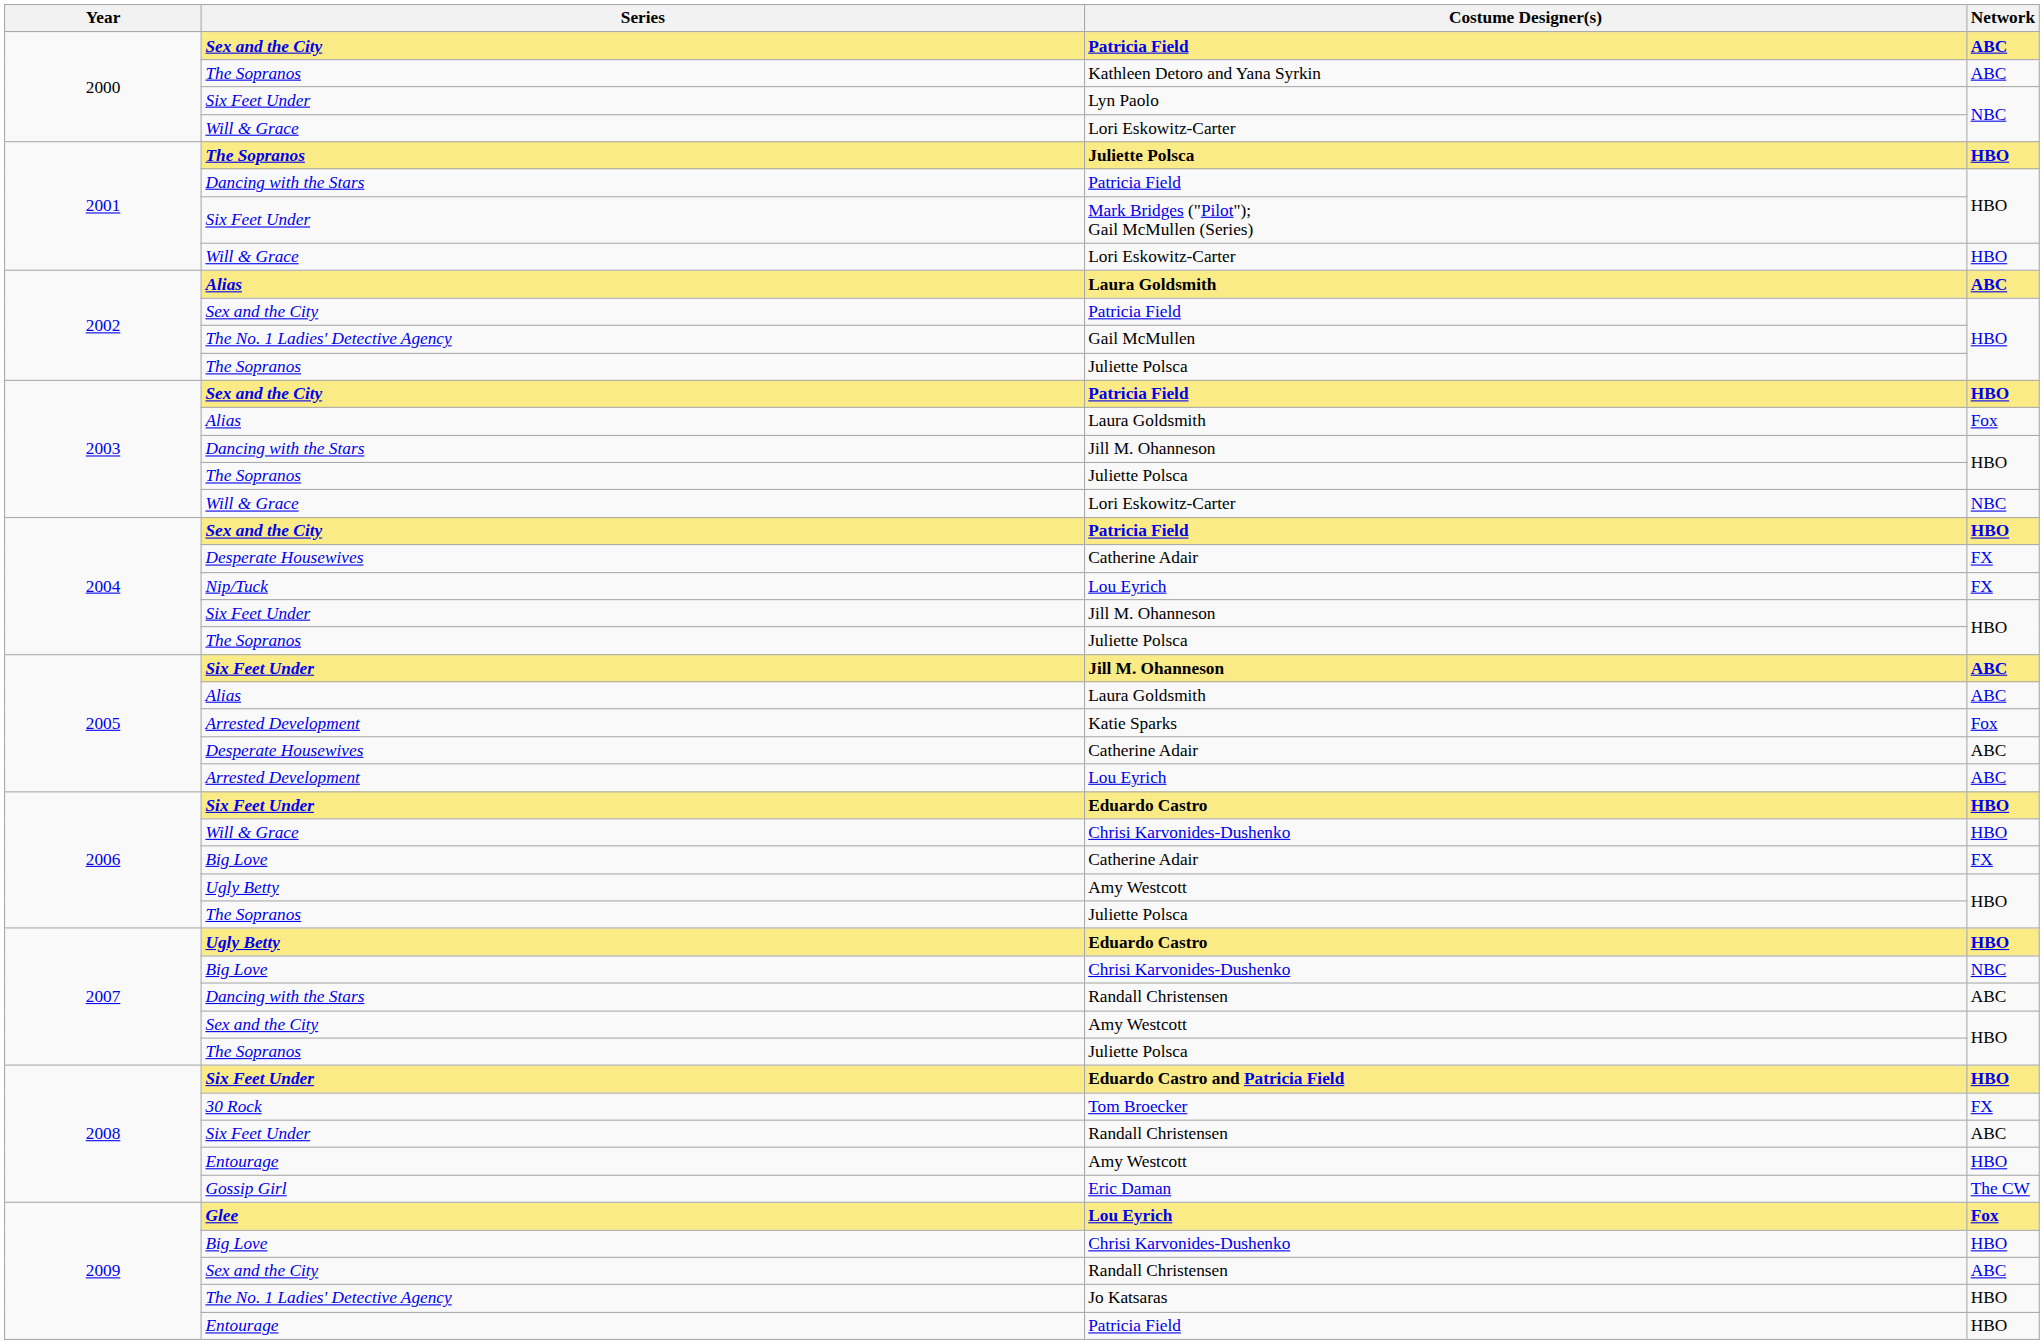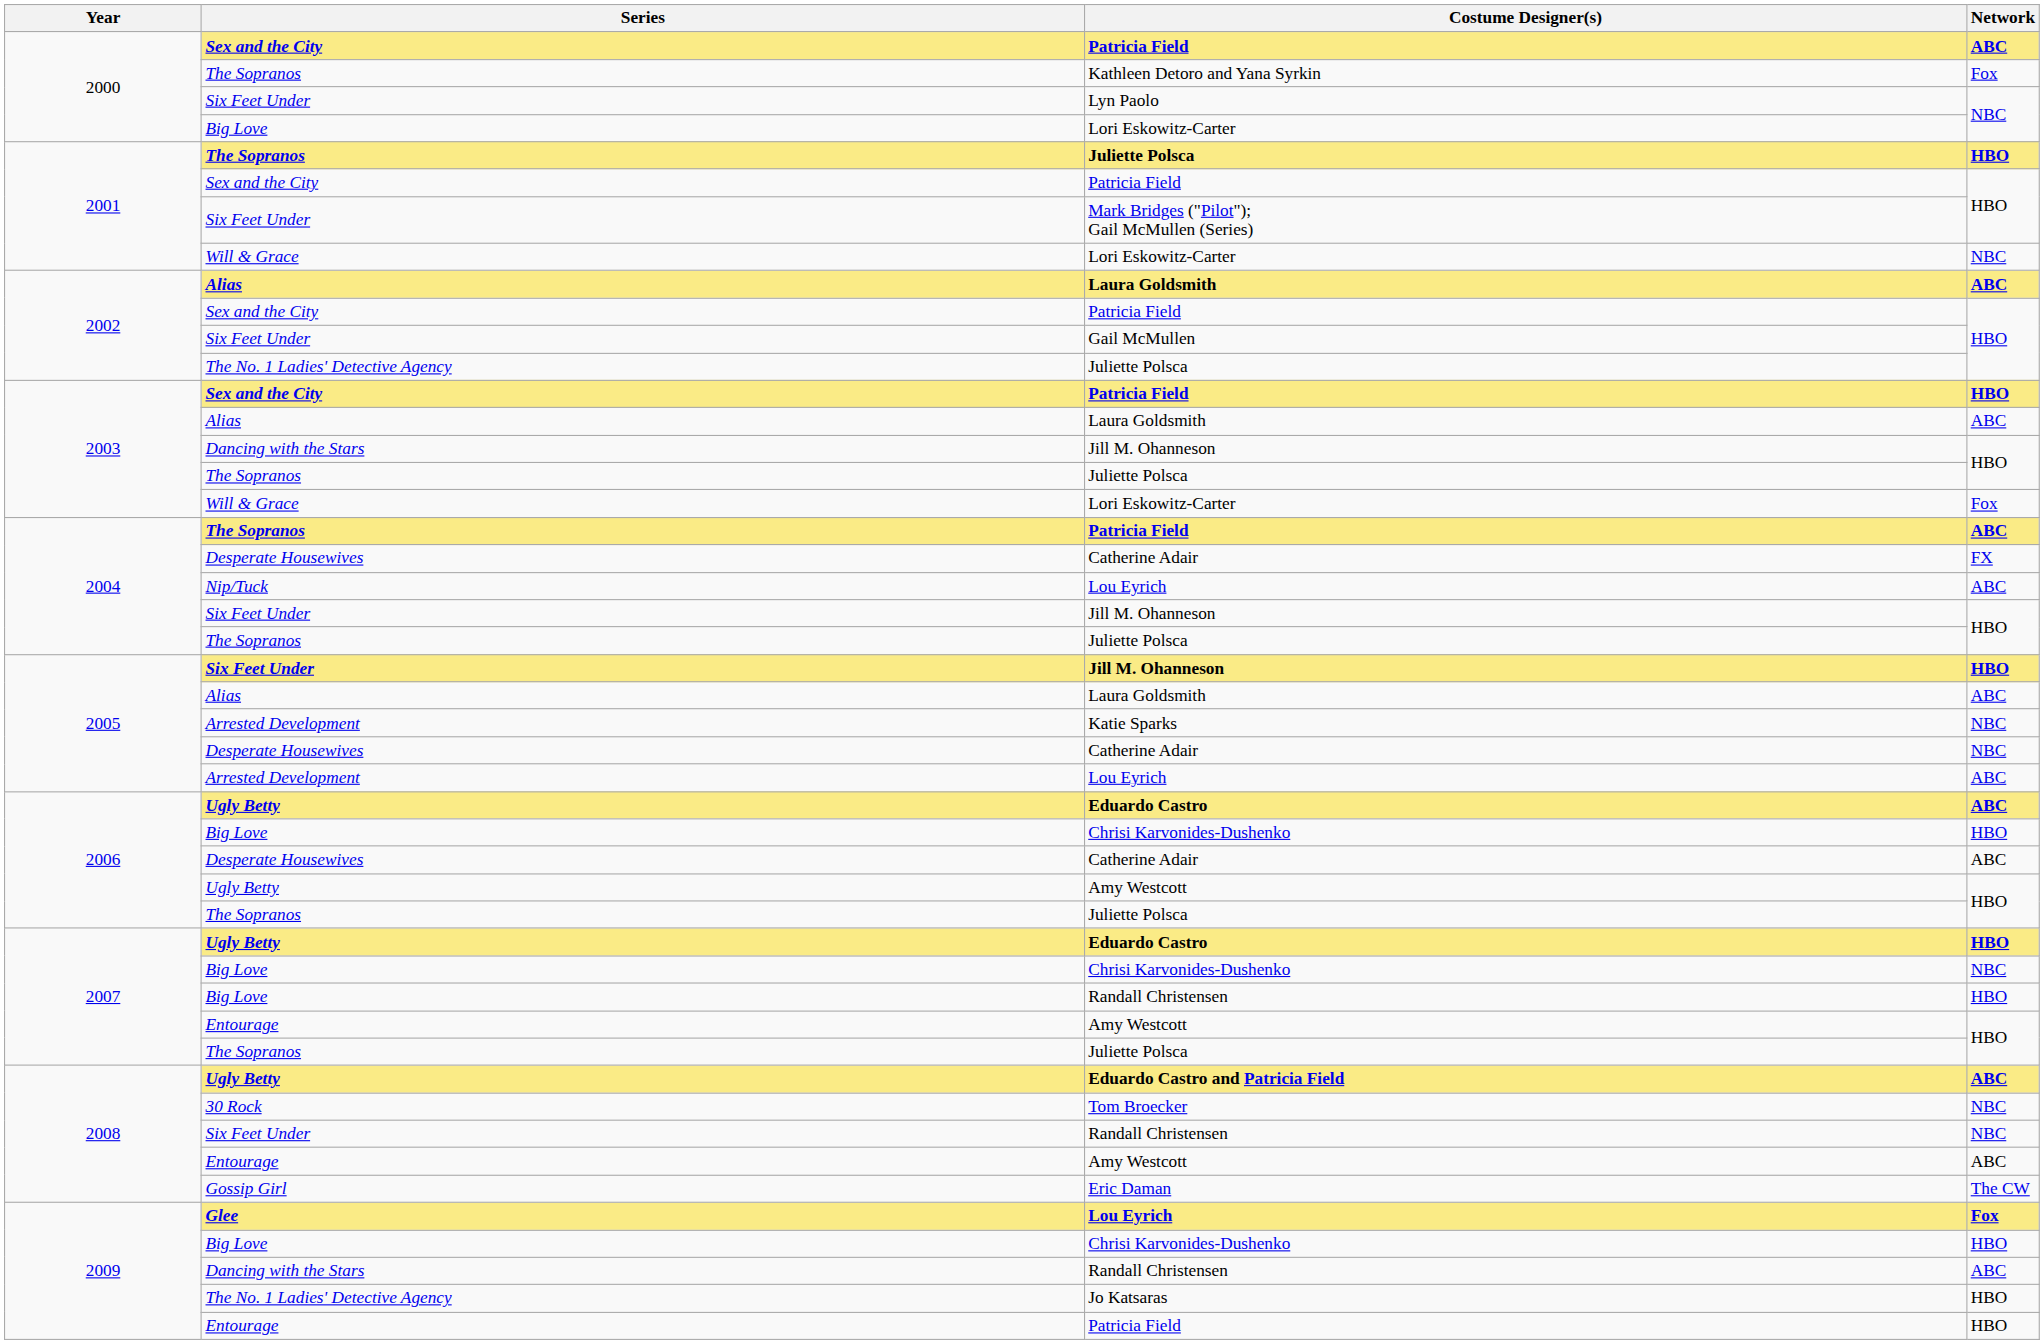 <table class="wikitable" width="95%" cellpadding="5">
 <tr>
 <th width="10%">Year</th>
 <th width="45%">Series</th>
 <th width="45%">Costume Designer(s)</th>
 <th width="8%">Network</th>
 </tr>
 <tr>
 <td rowspan="4" style="text-align:center;">2000<br></td>
 <td style="background:#FAEB86;"><strong><em><a href='#'>Sex and the City</a></em></strong></td>
 <td style="background:#FAEB86;"><strong><a href='#'>Patricia Field</a></strong></td>
 <td style="background:#FAEB86;"><strong><a href='#'>ABC</a></strong></td>
 </tr>
 <tr>
 <td><em><a href='#'>The Sopranos</a></em></td>
 <td>Kathleen Detoro and Yana Syrkin</td>
-<td><a href='#'>ABC</a></td>
+<td><a href='#'>Fox</a></td>
 </tr>
 <tr>
 <td><em><a href='#'>Six Feet Under</a></em></td>
 <td>Lyn Paolo</td>
 <td rowspan="2"><a href='#'>NBC</a></td>
 </tr>
 <tr>
-<td><em><a href='#'>Will & Grace</a></em></td>
+<td><em><a href='#'>Big Love</a></em></td>
 <td>Lori Eskowitz-Carter</td>
 </tr>
 <tr>
 <td rowspan="4" style="text-align:center;"><a href='#'>2001</a><br></td>
 <td style="background:#FAEB86;"><strong><em><a href='#'>The Sopranos</a></em></strong></td>
 <td style="background:#FAEB86;"><strong>Juliette Polsca</strong></td>
 <td style="background:#FAEB86;"><strong><a href='#'>HBO</a></strong></td>
 </tr>
 <tr>
-<td><em><a href='#'>Dancing with the Stars</a></em></td>
+<td><em><a href='#'>Sex and the City</a></em></td>
 <td><a href='#'>Patricia Field</a></td>
 <td rowspan="2">HBO</td>
 </tr>
 <tr>
 <td><em><a href='#'>Six Feet Under</a></em></td>
 <td><a href='#'>Mark Bridges</a>  ("<a href='#'>Pilot</a>"); <br> Gail McMullen (Series)</td>
 </tr>
 <tr>
 <td><em><a href='#'>Will & Grace</a></em></td>
 <td>Lori Eskowitz-Carter</td>
-<td><a href='#'>HBO</a></td>
+<td><a href='#'>NBC</a></td>
 </tr>
 <tr>
 <td rowspan="4" style="text-align:center;"><a href='#'>2002</a><br></td>
 <td style="background:#FAEB86;"><strong><em><a href='#'>Alias</a></em></strong></td>
 <td style="background:#FAEB86;"><strong>Laura Goldsmith</strong></td>
 <td style="background:#FAEB86;"><strong><a href='#'>ABC</a></strong></td>
 </tr>
 <tr>
 <td><em><a href='#'>Sex and the City</a></em></td>
 <td><a href='#'>Patricia Field</a></td>
 <td rowspan="3"><a href='#'>HBO</a></td>
 </tr>
 <tr>
-<td><em><a href='#'>The No. 1 Ladies' Detective Agency</a></em></td>
+<td><em><a href='#'>Six Feet Under</a></em></td>
 <td>Gail McMullen</td>
 </tr>
 <tr>
-<td><em><a href='#'>The Sopranos</a></em></td>
+<td><em><a href='#'>The No. 1 Ladies' Detective Agency</a></em></td>
 <td>Juliette Polsca</td>
 </tr>
 <tr>
 <td rowspan="5" style="text-align:center;"><a href='#'>2003</a><br></td>
 <td style="background:#FAEB86;"><strong><em><a href='#'>Sex and the City</a></em></strong></td>
 <td style="background:#FAEB86;"><strong><a href='#'>Patricia Field</a></strong></td>
 <td style="background:#FAEB86;"><strong><a href='#'>HBO</a></strong></td>
 </tr>
 <tr>
 <td><em><a href='#'>Alias</a></em></td>
 <td>Laura Goldsmith</td>
-<td><a href='#'>Fox</a></td>
+<td><a href='#'>ABC</a></td>
 </tr>
 <tr>
 <td><em><a href='#'>Dancing with the Stars</a></em></td>
 <td>Jill M. Ohanneson</td>
 <td rowspan="2">HBO</td>
 </tr>
 <tr>
 <td><em><a href='#'>The Sopranos</a></em></td>
 <td>Juliette Polsca</td>
 </tr>
 <tr>
 <td><em><a href='#'>Will & Grace</a></em></td>
 <td>Lori Eskowitz-Carter</td>
-<td><a href='#'>NBC</a></td>
+<td><a href='#'>Fox</a></td>
 </tr>
 <tr>
 <td rowspan="5" style="text-align:center;"><a href='#'>2004</a><br></td>
-<td style="background:#FAEB86;"><strong><em><a href='#'>Sex and the City</a></em></strong></td>
+<td style="background:#FAEB86;"><strong><em><a href='#'>The Sopranos</a></em></strong></td>
 <td style="background:#FAEB86;"><strong><a href='#'>Patricia Field</a></strong></td>
-<td style="background:#FAEB86;"><strong><a href='#'>HBO</a></strong></td>
+<td style="background:#FAEB86;"><strong><a href='#'>ABC</a></strong></td>
 </tr>
 <tr>
 <td><em><a href='#'>Desperate Housewives</a></em></td>
 <td>Catherine Adair</td>
 <td><a href='#'>FX</a></td>
 </tr>
 <tr>
 <td><em><a href='#'>Nip/Tuck</a></em></td>
 <td><a href='#'>Lou Eyrich</a></td>
-<td><a href='#'>FX</a></td>
+<td><a href='#'>ABC</a></td>
 </tr>
 <tr>
 <td><em><a href='#'>Six Feet Under</a></em></td>
 <td>Jill M. Ohanneson</td>
 <td rowspan="2">HBO</td>
 </tr>
 <tr>
 <td><em><a href='#'>The Sopranos</a></em></td>
 <td>Juliette Polsca</td>
 </tr>
 <tr>
 <td rowspan="5" style="text-align:center;"><a href='#'>2005</a><br></td>
 <td style="background:#FAEB86;"><strong><em><a href='#'>Six Feet Under</a></em></strong></td>
 <td style="background:#FAEB86;"><strong>Jill M. Ohanneson</strong></td>
-<td style="background:#FAEB86;"><strong><a href='#'>ABC</a></strong></td>
+<td style="background:#FAEB86;"><strong><a href='#'>HBO</a></strong></td>
 </tr>
 <tr>
 <td><em><a href='#'>Alias</a></em></td>
 <td>Laura Goldsmith</td>
 <td><a href='#'>ABC</a></td>
 </tr>
 <tr>
 <td><em><a href='#'>Arrested Development</a></em></td>
 <td>Katie Sparks</td>
-<td><a href='#'>Fox</a></td>
+<td><a href='#'>NBC</a></td>
 </tr>
 <tr>
 <td><em><a href='#'>Desperate Housewives</a></em></td>
 <td>Catherine Adair</td>
-<td>ABC</td>
+<td><a href='#'>NBC</a></td>
 </tr>
 <tr>
 <td><em><a href='#'>Arrested Development</a></em></td>
 <td><a href='#'>Lou Eyrich</a></td>
 <td><a href='#'>ABC</a></td>
 </tr>
 <tr>
 <td rowspan="5" style="text-align:center;"><a href='#'>2006</a><br></td>
-<td style="background:#FAEB86;"><strong><em><a href='#'>Six Feet Under</a></em></strong></td>
+<td style="background:#FAEB86;"><strong><em><a href='#'>Ugly Betty</a></em></strong></td>
 <td style="background:#FAEB86;"><strong>Eduardo Castro</strong></td>
-<td style="background:#FAEB86;"><strong><a href='#'>HBO</a></strong></td>
+<td style="background:#FAEB86;"><strong><a href='#'>ABC</a></strong></td>
 </tr>
 <tr>
-<td><em><a href='#'>Will & Grace</a></em></td>
+<td><em><a href='#'>Big Love</a></em></td>
 <td><a href='#'>Chrisi Karvonides-Dushenko</a></td>
 <td><a href='#'>HBO</a></td>
 </tr>
 <tr>
-<td><em><a href='#'>Big Love</a></em></td>
+<td><em><a href='#'>Desperate Housewives</a></em></td>
 <td>Catherine Adair</td>
-<td><a href='#'>FX</a></td>
+<td>ABC</td>
 </tr>
 <tr>
 <td><em><a href='#'>Ugly Betty</a></em></td>
 <td>Amy Westcott</td>
 <td rowspan="2">HBO</td>
 </tr>
 <tr>
 <td><em><a href='#'>The Sopranos</a></em></td>
 <td>Juliette Polsca</td>
 </tr>
 <tr>
 <td rowspan="5" style="text-align:center;"><a href='#'>2007</a><br></td>
 <td style="background:#FAEB86;"><strong><em><a href='#'>Ugly Betty</a></em></strong></td>
 <td style="background:#FAEB86;"><strong>Eduardo Castro</strong></td>
 <td style="background:#FAEB86;"><strong><a href='#'>HBO</a></strong></td>
 </tr>
 <tr>
 <td><em><a href='#'>Big Love</a></em></td>
 <td><a href='#'>Chrisi Karvonides-Dushenko</a></td>
 <td><a href='#'>NBC</a></td>
 </tr>
 <tr>
-<td><em><a href='#'>Dancing with the Stars</a></em></td>
+<td><em><a href='#'>Big Love</a></em></td>
 <td>Randall Christensen</td>
-<td>ABC</td>
+<td><a href='#'>HBO</a></td>
 </tr>
 <tr>
-<td><em><a href='#'>Sex and the City</a></em></td>
+<td><em><a href='#'>Entourage</a></em></td>
 <td>Amy Westcott</td>
 <td rowspan="2">HBO</td>
 </tr>
 <tr>
 <td><em><a href='#'>The Sopranos</a></em></td>
 <td>Juliette Polsca</td>
 </tr>
 <tr>
 <td rowspan="5" style="text-align:center;"><a href='#'>2008</a><br></td>
-<td style="background:#FAEB86;"><strong><em><a href='#'>Six Feet Under</a></em></strong></td>
+<td style="background:#FAEB86;"><strong><em><a href='#'>Ugly Betty</a></em></strong></td>
 <td style="background:#FAEB86;"><strong>Eduardo Castro and <a href='#'>Patricia Field</a></strong></td>
-<td style="background:#FAEB86;"><strong><a href='#'>HBO</a></strong></td>
+<td style="background:#FAEB86;"><strong><a href='#'>ABC</a></strong></td>
 </tr>
 <tr>
 <td><em><a href='#'>30 Rock</a></em></td>
 <td><a href='#'>Tom Broecker</a></td>
-<td><a href='#'>FX</a></td>
+<td><a href='#'>NBC</a></td>
 </tr>
 <tr>
 <td><em><a href='#'>Six Feet Under</a></em></td>
 <td>Randall Christensen</td>
-<td>ABC</td>
+<td><a href='#'>NBC</a></td>
 </tr>
 <tr>
 <td><em><a href='#'>Entourage</a></em></td>
 <td>Amy Westcott</td>
-<td><a href='#'>HBO</a></td>
+<td>ABC</td>
 </tr>
 <tr>
 <td><em><a href='#'>Gossip Girl</a></em></td>
 <td><a href='#'>Eric Daman</a></td>
 <td><a href='#'>The CW</a></td>
 </tr>
 <tr>
 <td rowspan="5" style="text-align:center;"><a href='#'>2009</a><br></td>
 <td style="background:#FAEB86;"><strong><em><a href='#'>Glee</a></em></strong></td>
 <td style="background:#FAEB86;"><strong><a href='#'>Lou Eyrich</a></strong></td>
 <td style="background:#FAEB86;"><strong><a href='#'>Fox</a></strong></td>
 </tr>
 <tr>
 <td><em><a href='#'>Big Love</a></em></td>
 <td><a href='#'>Chrisi Karvonides-Dushenko</a></td>
 <td><a href='#'>HBO</a></td>
 </tr>
 <tr>
-<td><em><a href='#'>Sex and the City</a></em></td>
+<td><em><a href='#'>Dancing with the Stars</a></em></td>
 <td>Randall Christensen</td>
 <td><a href='#'>ABC</a></td>
 </tr>
 <tr>
 <td><em><a href='#'>The No. 1 Ladies' Detective Agency</a></em></td>
 <td>Jo Katsaras</td>
 <td>HBO</td>
 </tr>
 <tr>
 <td><em><a href='#'>Entourage</a></em></td>
 <td><a href='#'>Patricia Field</a></td>
 <td>HBO</td>
 </tr>
 </table>
